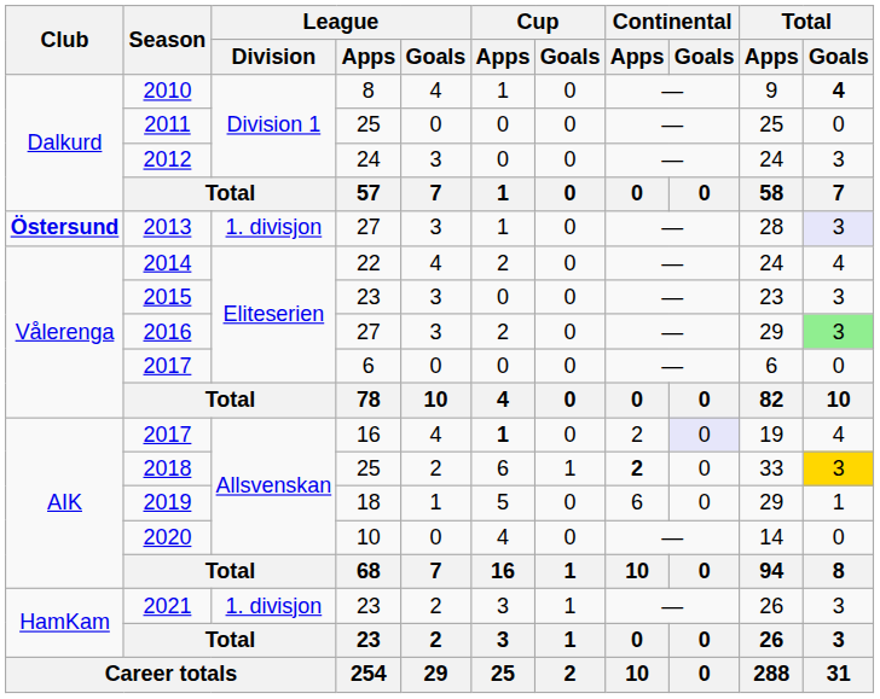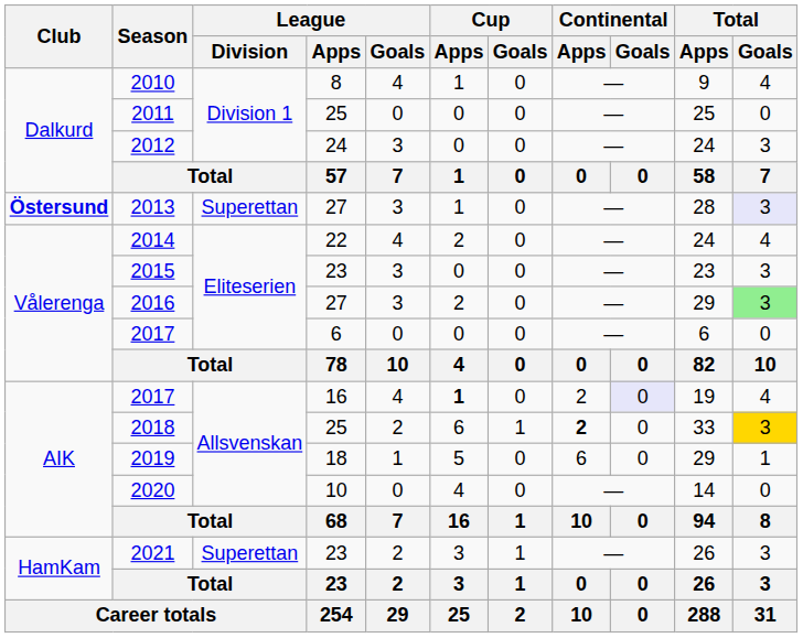 <table class="wikitable" style="text-align:center">
 <tr>
 <th rowspan="2">Club</th>
 <th rowspan="2">Season</th>
 <th colspan="3">League</th>
 <th colspan="2">Cup</th>
 <th colspan="2">Continental</th>
 <th colspan="2">Total</th>
 </tr>
 <tr>
 <th>Division</th>
 <th>Apps</th>
 <th>Goals</th>
 <th>Apps</th>
 <th>Goals</th>
 <th>Apps</th>
 <th>Goals</th>
 <th>Apps</th>
 <th>Goals</th>
 </tr>
 <tr>
 <td rowspan=4><a href='#'>Dalkurd</a></td>
 <td><a href='#'>2010</a></td>
 <td rowspan=3><a href='#'>Division 1</a></td>
 <td>8</td>
 <td>4</td>
 <td>1</td>
 <td>0</td>
 <td colspan=2>—</td>
 <td>9</td>
-<td><strong>4</strong></td>
+<td>4</td>
 </tr>
 <tr>
 <td><a href='#'>2011</a></td>
 <td>25</td>
 <td>0</td>
 <td>0</td>
 <td>0</td>
 <td colspan=2>—</td>
 <td>25</td>
 <td>0</td>
 </tr>
 <tr>
 <td><a href='#'>2012</a></td>
 <td>24</td>
 <td>3</td>
 <td>0</td>
 <td>0</td>
 <td colspan=2>—</td>
 <td>24</td>
 <td>3</td>
 </tr>
 <tr>
 <th colspan=2>Total</th>
 <th>57</th>
 <th>7</th>
 <th>1</th>
 <th>0</th>
 <th>0</th>
 <th>0</th>
 <th>58</th>
 <th>7</th>
 </tr>
 <tr>
 <td><strong><a href='#'>Östersund</a></strong></td>
 <td><a href='#'>2013</a></td>
-<td rowspan=1><a href='#'>1. divisjon</a></td>
+<td><a href='#'>Superettan</a></td>
 <td>27</td>
 <td>3</td>
 <td>1</td>
 <td>0</td>
 <td colspan=2>—</td>
 <td>28</td>
 <td style="background: lavender;">3</td>
 </tr>
 <tr>
 <td rowspan=5><a href='#'>Vålerenga</a></td>
 <td><a href='#'>2014</a></td>
 <td rowspan=4><a href='#'>Eliteserien</a></td>
 <td>22</td>
 <td>4</td>
 <td>2</td>
 <td>0</td>
 <td colspan=2>—</td>
 <td>24</td>
 <td>4</td>
 </tr>
 <tr>
 <td><a href='#'>2015</a></td>
 <td>23</td>
 <td>3</td>
 <td>0</td>
 <td>0</td>
 <td colspan=2>—</td>
 <td>23</td>
 <td>3</td>
 </tr>
 <tr>
 <td><a href='#'>2016</a></td>
 <td>27</td>
 <td>3</td>
 <td>2</td>
 <td>0</td>
 <td colspan=2>—</td>
 <td>29</td>
 <td style="background: lightgreen;">3</td>
 </tr>
 <tr>
 <td><a href='#'>2017</a></td>
 <td>6</td>
 <td>0</td>
 <td>0</td>
 <td>0</td>
 <td colspan=2>—</td>
 <td>6</td>
 <td>0</td>
 </tr>
 <tr>
 <th colspan=2>Total</th>
 <th>78</th>
 <th>10</th>
 <th>4</th>
 <th>0</th>
 <th>0</th>
 <th>0</th>
 <th>82</th>
 <th>10</th>
 </tr>
 <tr>
 <td rowspan=5><a href='#'>AIK</a></td>
 <td><a href='#'>2017</a></td>
 <td rowspan=4><a href='#'>Allsvenskan</a></td>
 <td>16</td>
 <td>4</td>
 <td><strong>1</strong></td>
 <td>0</td>
 <td>2</td>
 <td style="background: lavender;">0</td>
 <td>19</td>
 <td>4</td>
 </tr>
 <tr>
 <td><a href='#'>2018</a></td>
 <td>25</td>
 <td>2</td>
 <td>6</td>
 <td>1</td>
 <td><strong>2</strong></td>
 <td>0</td>
 <td>33</td>
 <td style="background: gold;">3</td>
 </tr>
 <tr>
 <td><a href='#'>2019</a></td>
 <td>18</td>
 <td>1</td>
 <td>5</td>
 <td>0</td>
 <td>6</td>
 <td>0</td>
 <td>29</td>
 <td>1</td>
 </tr>
 <tr>
 <td><a href='#'>2020</a></td>
 <td>10</td>
 <td>0</td>
 <td>4</td>
 <td>0</td>
 <td colspan=2>—</td>
 <td>14</td>
 <td>0</td>
 </tr>
 <tr>
 <th colspan=2>Total</th>
 <th>68</th>
 <th>7</th>
 <th>16</th>
 <th>1</th>
 <th>10</th>
 <th>0</th>
 <th>94</th>
 <th>8</th>
 </tr>
 <tr>
 <td rowspan=2><a href='#'>HamKam</a></td>
 <td><a href='#'>2021</a></td>
-<td rowspan=1><a href='#'>1. divisjon</a></td>
+<td><a href='#'>Superettan</a></td>
 <td>23</td>
 <td>2</td>
 <td>3</td>
 <td>1</td>
 <td colspan=2>—</td>
 <td>26</td>
 <td>3</td>
 </tr>
 <tr>
 <th colspan=2>Total</th>
 <th>23</th>
 <th>2</th>
 <th>3</th>
 <th>1</th>
 <th>0</th>
 <th>0</th>
 <th>26</th>
 <th>3</th>
 </tr>
 <tr>
 <th colspan=3>Career totals</th>
 <th>254</th>
 <th>29</th>
 <th>25</th>
 <th>2</th>
 <th>10</th>
 <th>0</th>
 <th>288</th>
 <th>31</th>
 </tr>
 </table>
